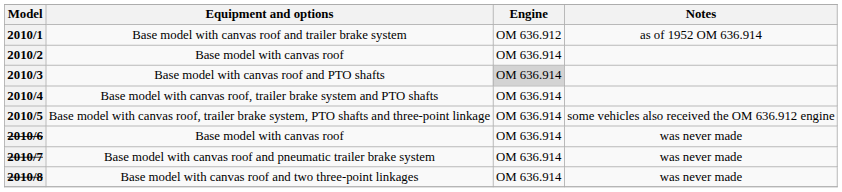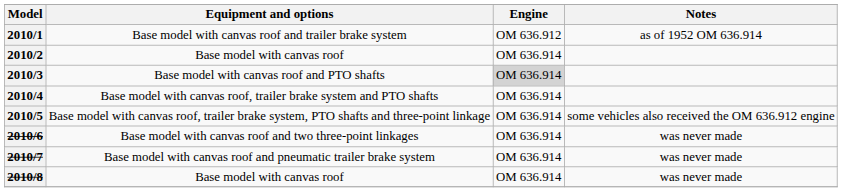 <table class="wikitable sortable" style="text-align:center;">
 <tr>
 </tr>
 <tr>
 <th>Model</th>
 <th>Equipment and options</th>
 <th>Engine</th>
 <th>Notes</th>
 </tr>
 <tr>
 <th style="text-align:center;">2010/1</th>
 <td>Base model with canvas roof and trailer brake system</td>
 <td>OM 636.912</td>
 <td>as of 1952 OM 636.914</td>
 </tr>
 <tr>
 <th style="text-align:center;">2010/2</th>
 <td>Base model with canvas roof</td>
 <td>OM 636.914</td>
 <td></td>
 </tr>
 <tr>
 <th style="text-align:center;">2010/3</th>
 <td>Base model with canvas roof and PTO shafts</td>
 <td style="background: lightgrey;">OM 636.914</td>
 <td></td>
 </tr>
 <tr>
 <th style="text-align:center;">2010/4</th>
 <td>Base model with canvas roof, trailer brake system and PTO shafts</td>
 <td>OM 636.914</td>
 <td></td>
 </tr>
 <tr>
 <th style="text-align:center;">2010/5</th>
 <td>Base model with canvas roof, trailer brake system, PTO shafts and three-point linkage</td>
 <td>OM 636.914</td>
 <td>some vehicles also received the OM 636.912 engine</td>
 </tr>
 <tr>
 <th style="text-align:center;"><s>2010/6</s></th>
-<td>Base model with canvas roof</td>
+<td>Base model with canvas roof and two three-point linkages</td>
 <td>OM 636.914</td>
 <td>was never made</td>
 </tr>
 <tr>
 <th style="text-align:center;"><s>2010/7</s></th>
 <td>Base model with canvas roof and pneumatic trailer brake system</td>
 <td>OM 636.914</td>
 <td>was never made</td>
 </tr>
 <tr>
 <th style="text-align:center;"><s>2010/8</s></th>
-<td>Base model with canvas roof and two three-point linkages</td>
+<td>Base model with canvas roof</td>
 <td>OM 636.914</td>
 <td>was never made</td>
 </tr>
 <tr>
 </tr>
 </table>
